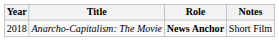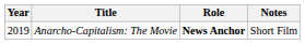 <table class="wikitable sortable">
 <tr>
 <th>Year</th>
 <th>Title</th>
 <th>Role</th>
 <th>Notes</th>
 </tr>
 <tr>
-<td>2018</td>
+<td>2019</td>
 <td><em>Anarcho-Capitalism: The Movie</em></td>
 <td><strong>News Anchor</strong></td>
 <td>Short Film</td>
 </tr>
 </table>
